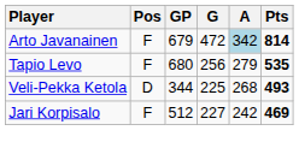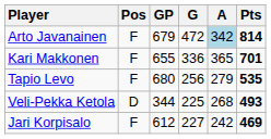 <table class="wikitable" style="text-align:center;">
 <tr>
 <th style="text-align:left;">Player</th>
 <th>Pos</th>
 <th>GP</th>
 <th>G</th>
 <th>A</th>
 <th>Pts</th>
 </tr>
 <tr>
 <td style="text-align:left;"><a href='#'>Arto Javanainen</a></td>
 <td>F</td>
 <td>679</td>
 <td>472</td>
 <td style="background: lightblue;">342</td>
 <td><strong>814</strong></td>
+</tr>
+<tr>
+<td style="text-align:left;"><a href='#'>Kari Makkonen</a></td>
+<td>F</td>
+<td>655</td>
+<td>336</td>
+<td>365</td>
+<td><strong>701</strong></td>
 </tr>
 <tr>
 <td style="text-align:left;"><a href='#'>Tapio Levo</a></td>
 <td>F</td>
 <td>680</td>
 <td>256</td>
 <td>279</td>
 <td><strong>535</strong></td>
 </tr>
 <tr>
 <td style="text-align:left;"><a href='#'>Veli-Pekka Ketola</a></td>
 <td>D</td>
 <td>344</td>
 <td>225</td>
 <td>268</td>
 <td><strong>493</strong></td>
 </tr>
 <tr>
 <td style="text-align:left;"><a href='#'>Jari Korpisalo</a></td>
 <td>F</td>
-<td>512</td>
+<td>612</td>
 <td>227</td>
 <td>242</td>
 <td><strong>469</strong></td>
 </tr>
 </table>
